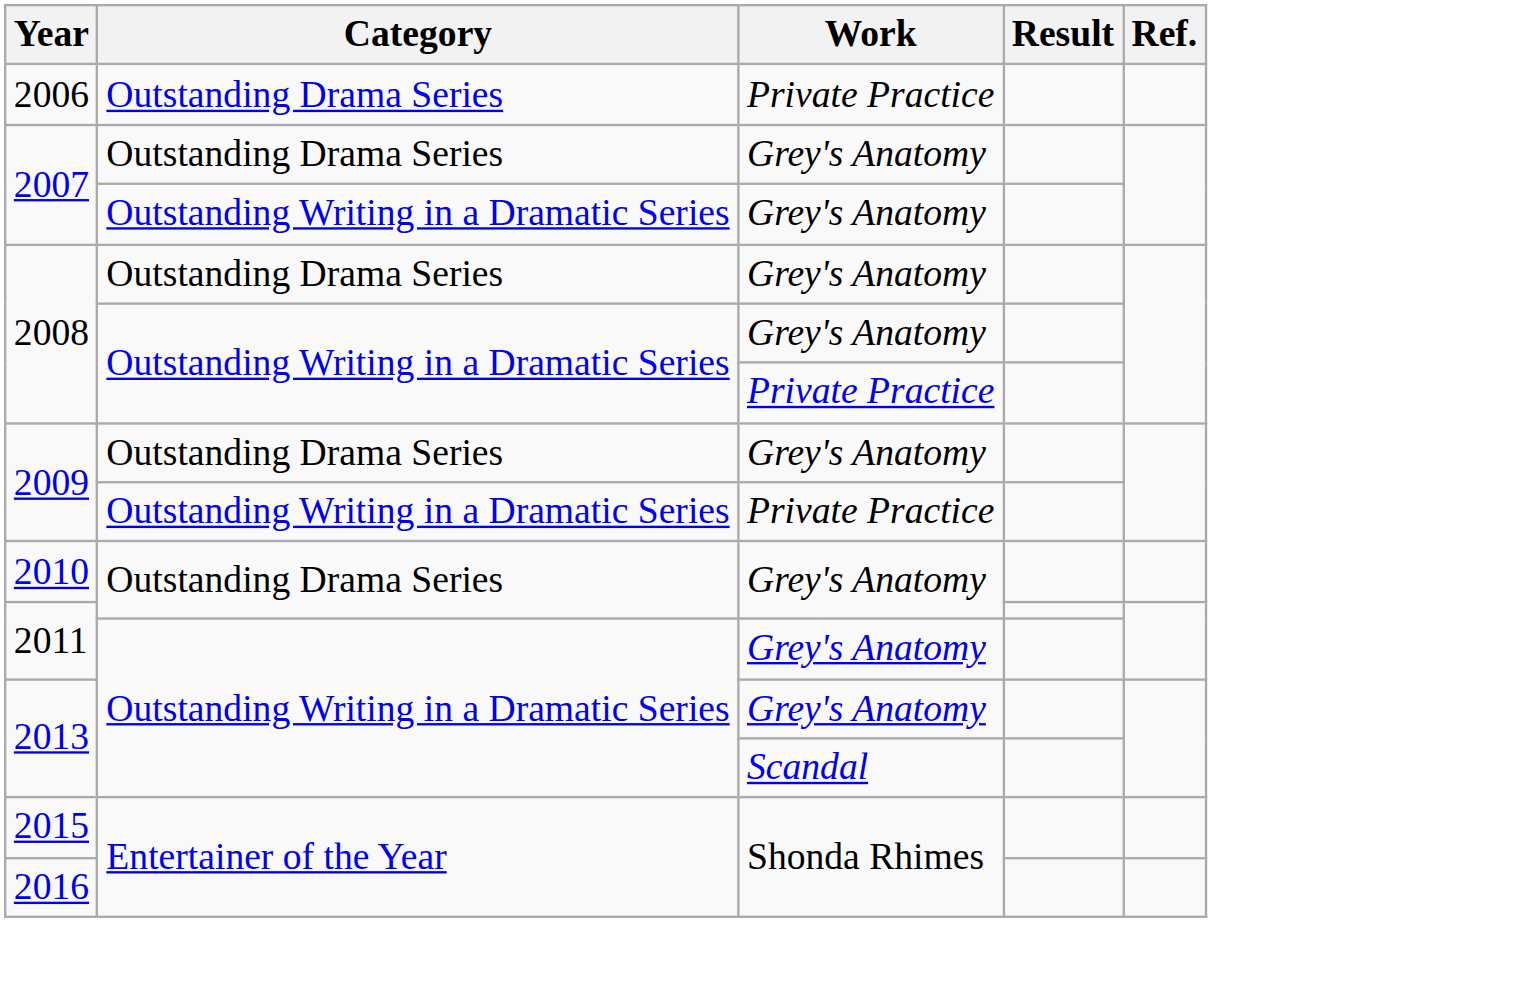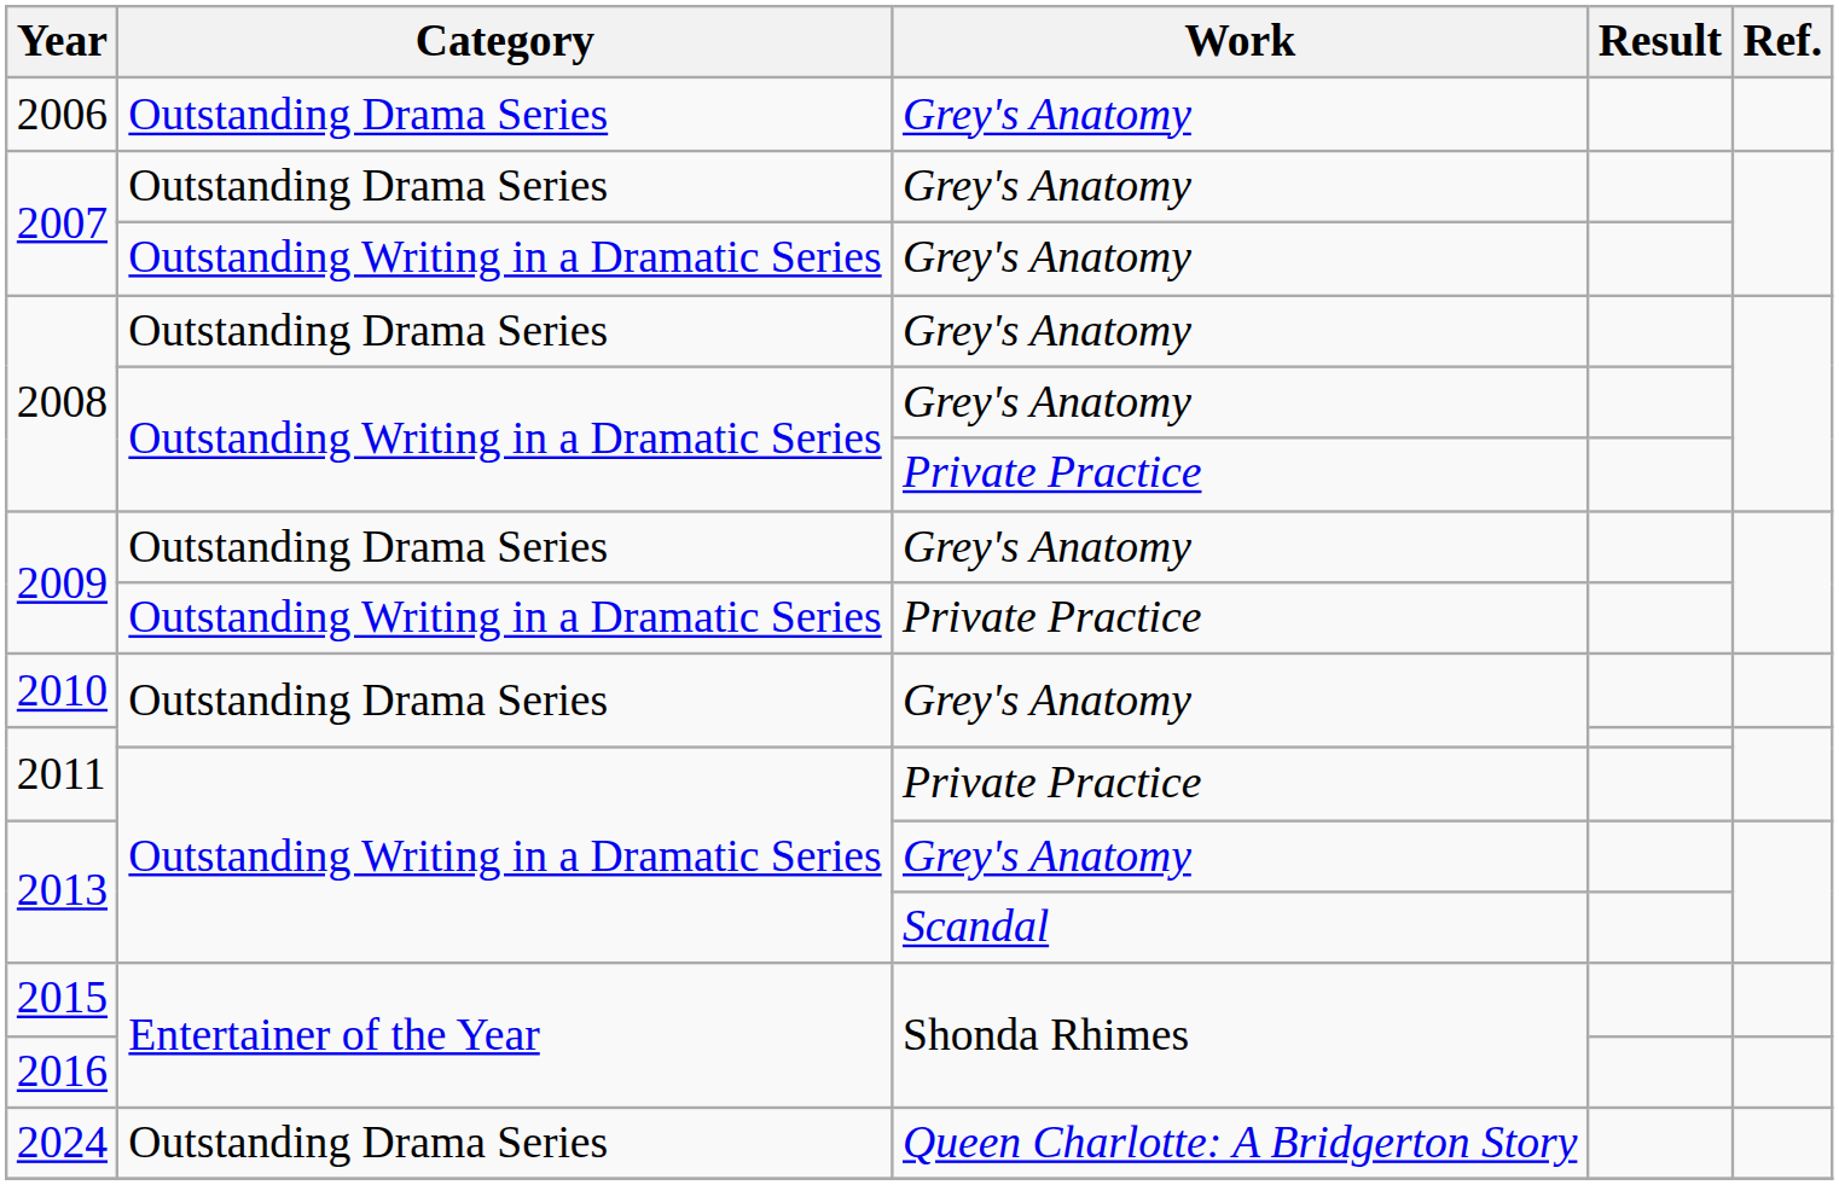 <table class="wikitable">
 <tr>
 <th>Year</th>
 <th>Category</th>
 <th>Work</th>
 <th>Result</th>
 <th>Ref.</th>
 </tr>
 <tr>
 <td>2006</td>
 <td rowspan="1"><a href='#'>Outstanding Drama Series</a></td>
-<td><em>Private Practice</em> </td>
+<td rowspan="1"><em><a href='#'>Grey's Anatomy</a></em></td>
 <td></td>
 <td></td>
 </tr>
 <tr>
 <td rowspan="2"><a href='#'>2007</a></td>
 <td>Outstanding Drama Series</td>
 <td><em>Grey's Anatomy</em></td>
 <td></td>
 <td rowspan="2"></td>
 </tr>
 <tr>
 <td><a href='#'>Outstanding Writing in a Dramatic Series</a></td>
 <td><em>Grey's Anatomy</em> </td>
 <td></td>
 </tr>
 <tr>
 <td rowspan="3">2008</td>
 <td>Outstanding Drama Series</td>
 <td><em>Grey's Anatomy</em></td>
 <td></td>
 <td rowspan="3"></td>
 </tr>
 <tr>
 <td rowspan="2"><a href='#'>Outstanding Writing in a Dramatic Series</a></td>
 <td><em>Grey's Anatomy</em> </td>
 <td></td>
 </tr>
 <tr>
 <td><em><a href='#'>Private Practice</a></em> </td>
 <td></td>
 </tr>
 <tr>
 <td rowspan="2"><a href='#'>2009</a></td>
 <td>Outstanding Drama Series</td>
 <td><em>Grey's Anatomy</em></td>
 <td></td>
 <td rowspan="2"></td>
 </tr>
 <tr>
 <td><a href='#'>Outstanding Writing in a Dramatic Series</a></td>
 <td><em>Private Practice</em> </td>
 <td></td>
 </tr>
 <tr>
 <td><a href='#'>2010</a></td>
 <td rowspan="2">Outstanding Drama Series</td>
 <td rowspan="2"><em>Grey's Anatomy</em></td>
 <td></td>
 <td></td>
 </tr>
 <tr>
 <td rowspan="2">2011</td>
 <td></td>
 <td rowspan="2"></td>
 </tr>
 <tr>
 <td rowspan="3"><a href='#'>Outstanding Writing in a Dramatic Series</a></td>
-<td rowspan="1"><em><a href='#'>Grey's Anatomy</a></em></td>
+<td><em>Private Practice</em> </td>
 <td></td>
 </tr>
 <tr>
 <td rowspan="2"><a href='#'>2013</a></td>
 <td><em><a href='#'>Grey's Anatomy</a></em> </td>
 <td></td>
 <td rowspan="2"></td>
 </tr>
 <tr>
 <td><em><a href='#'>Scandal</a></em> </td>
 <td></td>
 </tr>
 <tr>
 <td><a href='#'>2015</a></td>
 <td rowspan="2"><a href='#'>Entertainer of the Year</a></td>
 <td rowspan="2">Shonda Rhimes</td>
 <td></td>
 <td></td>
 </tr>
 <tr>
 <td><a href='#'>2016</a></td>
 <td></td>
 <td></td>
 </tr>
 <tr>
+<td><a href='#'>2024</a></td>
+<td>Outstanding Drama Series</td>
+<td><em><a href='#'>Queen Charlotte: A Bridgerton Story</a></em></td>
+<td></td>
+<td></td>
+</tr>
+<tr>
 </tr>
 </table>
